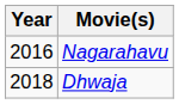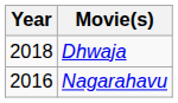 <table class="wikitable">
 <tr>
 <th>Year</th>
 <th>Movie(s)<br></th>
 </tr>
 <tr>
+<td>2018</td>
+<td><em><a href='#'>Dhwaja</a></em></td>
+</tr>
+<tr>
 <td>2016</td>
 <td><em><a href='#'>Nagarahavu</a></em></td>
 </tr>
-<tr>
-<td>2018</td>
-<td><em><a href='#'>Dhwaja</a></em></td>
-</tr>
 </table>
